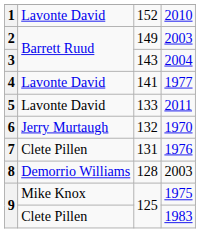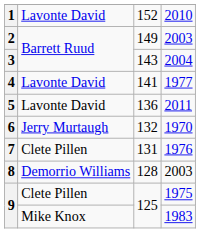 <table class=wikitable>
 <tr>
 </tr>
 <tr>
 <th>1</th>
 <td><a href='#'>Lavonte David</a></td>
 <td>152</td>
 <td><a href='#'>2010</a></td>
 </tr>
 <tr>
 <th>2</th>
 <td rowspan=2><a href='#'>Barrett Ruud</a></td>
 <td>149</td>
 <td><a href='#'>2003</a></td>
 </tr>
 <tr>
 <th>3</th>
 <td>143</td>
 <td><a href='#'>2004</a></td>
 </tr>
 <tr>
 <th>4</th>
 <td><a href='#'>Lavonte David</a></td>
 <td>141</td>
 <td><a href='#'>1977</a></td>
 </tr>
 <tr>
 <th>5</th>
 <td>Lavonte David</td>
-<td>133</td>
+<td>136</td>
 <td><a href='#'>2011</a></td>
 </tr>
 <tr>
 <th>6</th>
 <td><a href='#'>Jerry Murtaugh</a></td>
 <td>132</td>
 <td><a href='#'>1970</a></td>
 </tr>
 <tr>
 <th>7</th>
 <td>Clete Pillen</td>
 <td>131</td>
 <td><a href='#'>1976</a></td>
 </tr>
 <tr>
 <th>8</th>
 <td><a href='#'>Demorrio Williams</a></td>
 <td>128</td>
 <td>2003</td>
 </tr>
 <tr>
 <th rowspan=2>9</th>
-<td>Mike Knox</td>
+<td>Clete Pillen</td>
 <td rowspan=2>125</td>
 <td><a href='#'>1975</a></td>
 </tr>
 <tr>
-<td>Clete Pillen</td>
+<td>Mike Knox</td>
 <td><a href='#'>1983</a></td>
 </tr>
 </table>
